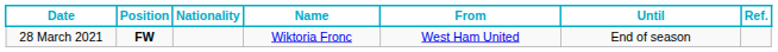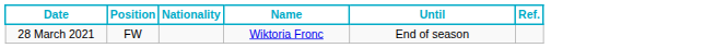 <table class="wikitable" style="text-align:center; font-size:90%; ">
 <tr>
 <th style="background:#FFFFFF; color:#00abc7;border:2px solid #00abc7; width:120px;">Date</th>
 <th style="background:#FFFFFF; color:#00abc7;border:2px solid #00abc7; width:50px;">Position</th>
 <th style="background:#FFFFFF; color:#00abc7;border:2px solid #00abc7; width:50px;">Nationality</th>
 <th style="background:#FFFFFF; color:#00abc7;border:2px solid #00abc7; width:150px;">Name</th>
-<th style="background:#FFFFFF; color:#00abc7;border:2px solid #00abc7; width:200px;">From</th>
 <th style="background:#FFFFFF; color:#00abc7;border:2px solid #00abc7; width:200px;">Until</th>
 <th style="background:#FFFFFF; color:#00abc7;border:2px solid #00abc7; width:25px;">Ref.</th>
 </tr>
 <tr>
 <td>28 March 2021</td>
-<td><strong>FW</strong></td>
+<td>FW</td>
 <td></td>
 <td><a href='#'>Wiktoria Fronc</a></td>
-<td> <a href='#'>West Ham United</a></td>
 <td>End of season</td>
 <td></td>
 </tr>
 </table>
